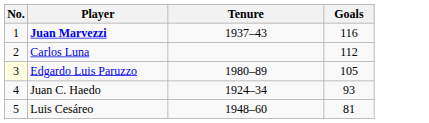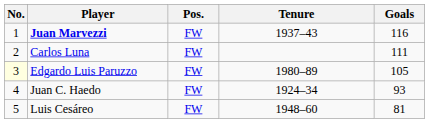 <table class="wikitable sortable" style="text-align:center">
 <tr>
 <th width=>No.</th>
 <th width=180px>Player</th>
+<th width=60px>Pos.</th>
 <th width=200px>Tenure</th>
 <th width=60px>Goals</th>
 </tr>
 <tr>
 <td>1</td>
 <td align=left> <strong><a href='#'>Juan Marvezzi</a></strong></td>
+<td><a href='#'>FW</a></td>
 <td>1937–43</td>
 <td>116</td>
 </tr>
 <tr>
 <td>2</td>
 <td align=left> <a href='#'>Carlos Luna</a></td>
+<td><a href='#'>FW</a></td>
 <td></td>
-<td>112</td>
+<td>111</td>
 </tr>
 <tr>
 <td style="background: lightyellow;">3</td>
 <td align=left> <a href='#'>Edgardo Luis Paruzzo</a></td>
+<td><a href='#'>FW</a></td>
 <td>1980–89</td>
 <td>105</td>
 </tr>
 <tr>
 <td>4</td>
 <td align=left> Juan C. Haedo</td>
+<td><a href='#'>FW</a></td>
 <td>1924–34</td>
 <td>93</td>
 </tr>
 <tr>
 <td>5</td>
 <td align=left> Luis Cesáreo</td>
+<td><a href='#'>FW</a></td>
 <td>1948–60</td>
 <td>81</td>
 </tr>
 </table>
